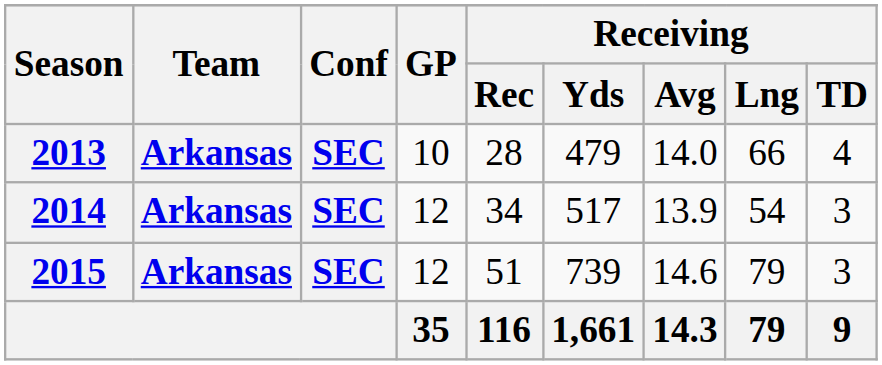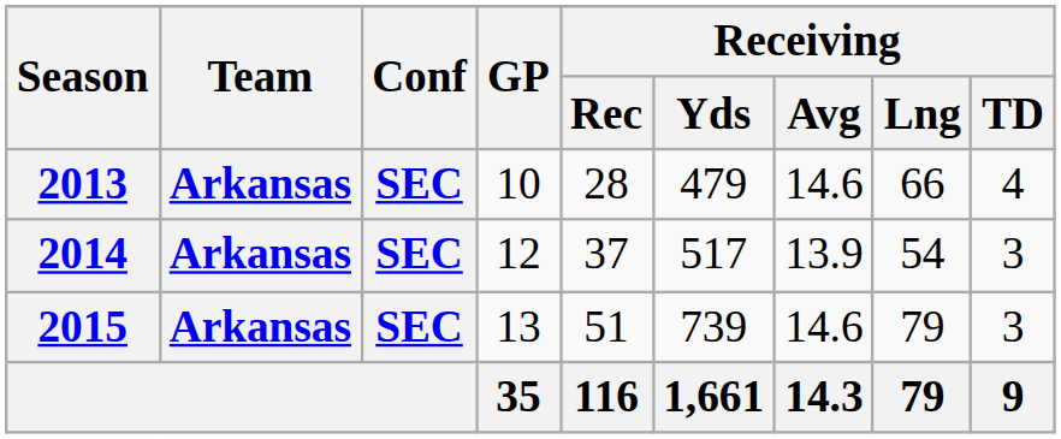 <table class="wikitable" style="text-align:center;">
 <tr>
 </tr>
 <tr>
 <th rowspan="2">Season</th>
 <th rowspan="2">Team</th>
 <th rowspan="2">Conf</th>
 <th rowspan="2">GP</th>
 <th colspan="5">Receiving</th>
 </tr>
 <tr>
 <th>Rec</th>
 <th>Yds</th>
 <th>Avg</th>
 <th>Lng</th>
 <th>TD</th>
 </tr>
 <tr>
 <th><a href='#'>2013</a></th>
 <th><a href='#'>Arkansas</a></th>
 <th><a href='#'>SEC</a></th>
 <td>10</td>
 <td>28</td>
 <td>479</td>
-<td>14.0</td>
+<td>14.6</td>
 <td>66</td>
 <td>4</td>
 </tr>
 <tr>
 <th><a href='#'>2014</a></th>
 <th><a href='#'>Arkansas</a></th>
 <th><a href='#'>SEC</a></th>
 <td>12</td>
-<td>34</td>
+<td>37</td>
 <td>517</td>
 <td>13.9</td>
 <td>54</td>
 <td>3</td>
 </tr>
 <tr>
 <th><a href='#'>2015</a></th>
 <th><a href='#'>Arkansas</a></th>
 <th><a href='#'>SEC</a></th>
-<td>12</td>
+<td>13</td>
 <td>51</td>
 <td>739</td>
 <td>14.6</td>
 <td>79</td>
 <td>3</td>
 </tr>
 <tr>
 <th colspan="3"></th>
 <th>35</th>
 <th>116</th>
 <th>1,661</th>
 <th>14.3</th>
 <th>79</th>
 <th>9</th>
 </tr>
 </table>
